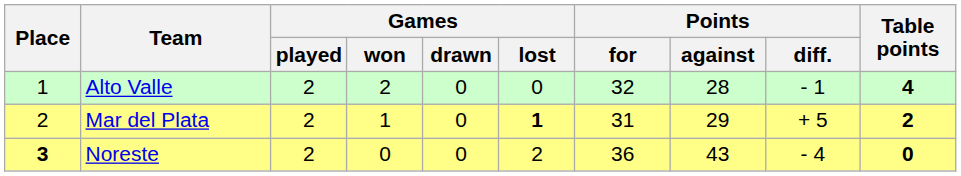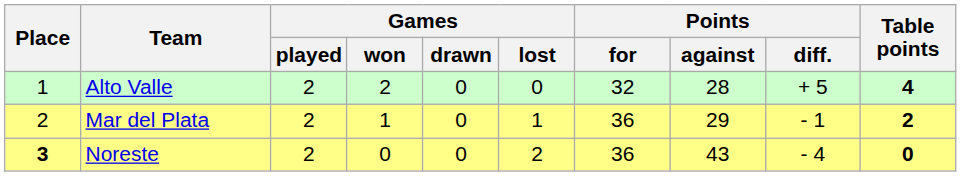 <table class="wikitable">
 <tr>
 <th rowspan=2 width="8%">Place</th>
 <th rowspan=2 width="20%">Team</th>
 <th colspan=4 width="32%">Games</th>
 <th colspan=3 width="30%">Points</th>
 <th rowspan=2 width="10%">Table<br>points</th>
 </tr>
 <tr>
 <th width="8%">played</th>
 <th width="8%">won</th>
 <th width="8%">drawn</th>
 <th width="8%">lost</th>
 <th width="10%">for</th>
 <th width="10%">against</th>
 <th width="10%">diff.</th>
 </tr>
 <tr align=center style="background: #ccffcc;">
 <td>1</td>
 <td align=left><a href='#'>Alto Valle</a></td>
 <td>2</td>
 <td>2</td>
 <td>0</td>
 <td>0</td>
 <td>32</td>
 <td>28</td>
-<td>- 1</td>
+<td>+ 5</td>
 <td><strong>4</strong></td>
 </tr>
 <tr align=center style="background: #FFFF88;">
 <td>2</td>
 <td align=left><a href='#'>Mar del Plata</a> </td>
 <td>2</td>
 <td>1</td>
 <td>0</td>
-<td><strong>1</strong></td>
-<td>31</td>
+<td>1</td>
+<td>36</td>
 <td>29</td>
-<td>+ 5</td>
+<td>- 1</td>
 <td><strong>2</strong></td>
 </tr>
 <tr align=center style="background: #FFFF88;">
 <td><strong>3</strong></td>
 <td align=left><a href='#'>Noreste</a></td>
 <td>2</td>
 <td>0</td>
 <td>0</td>
 <td>2</td>
 <td>36</td>
 <td>43</td>
 <td>- 4</td>
 <td><strong>0</strong></td>
 </tr>
 </table>
